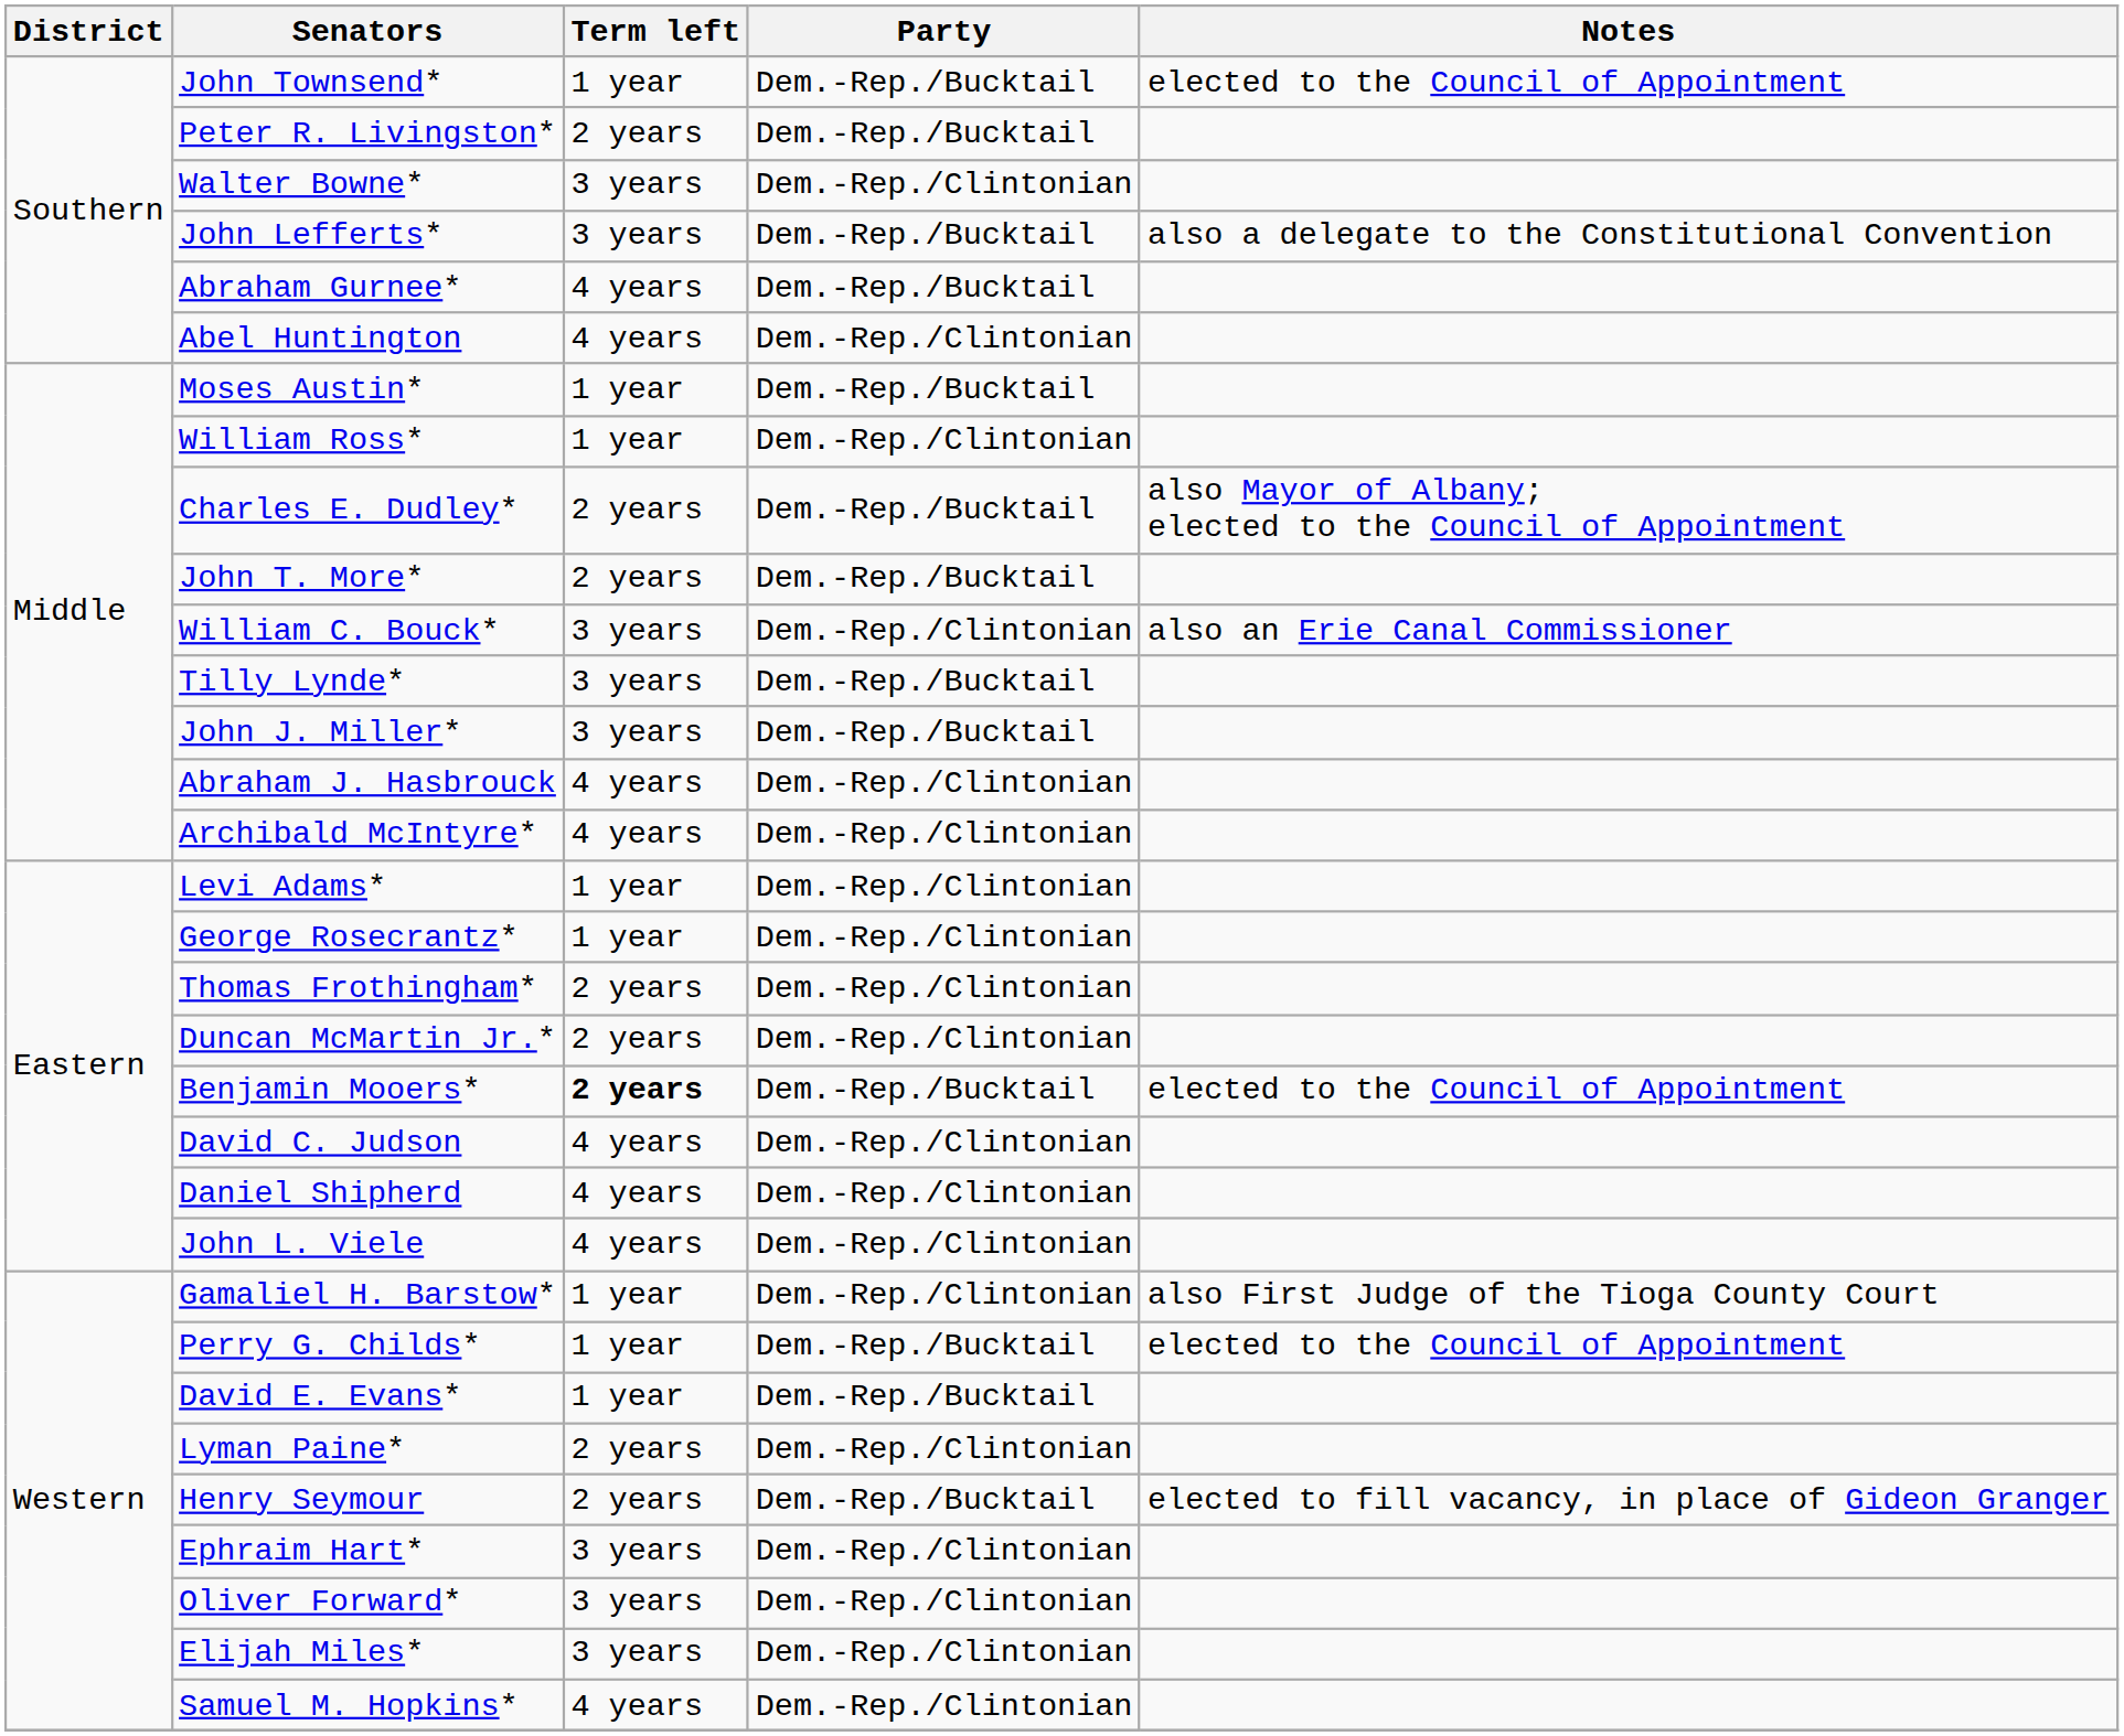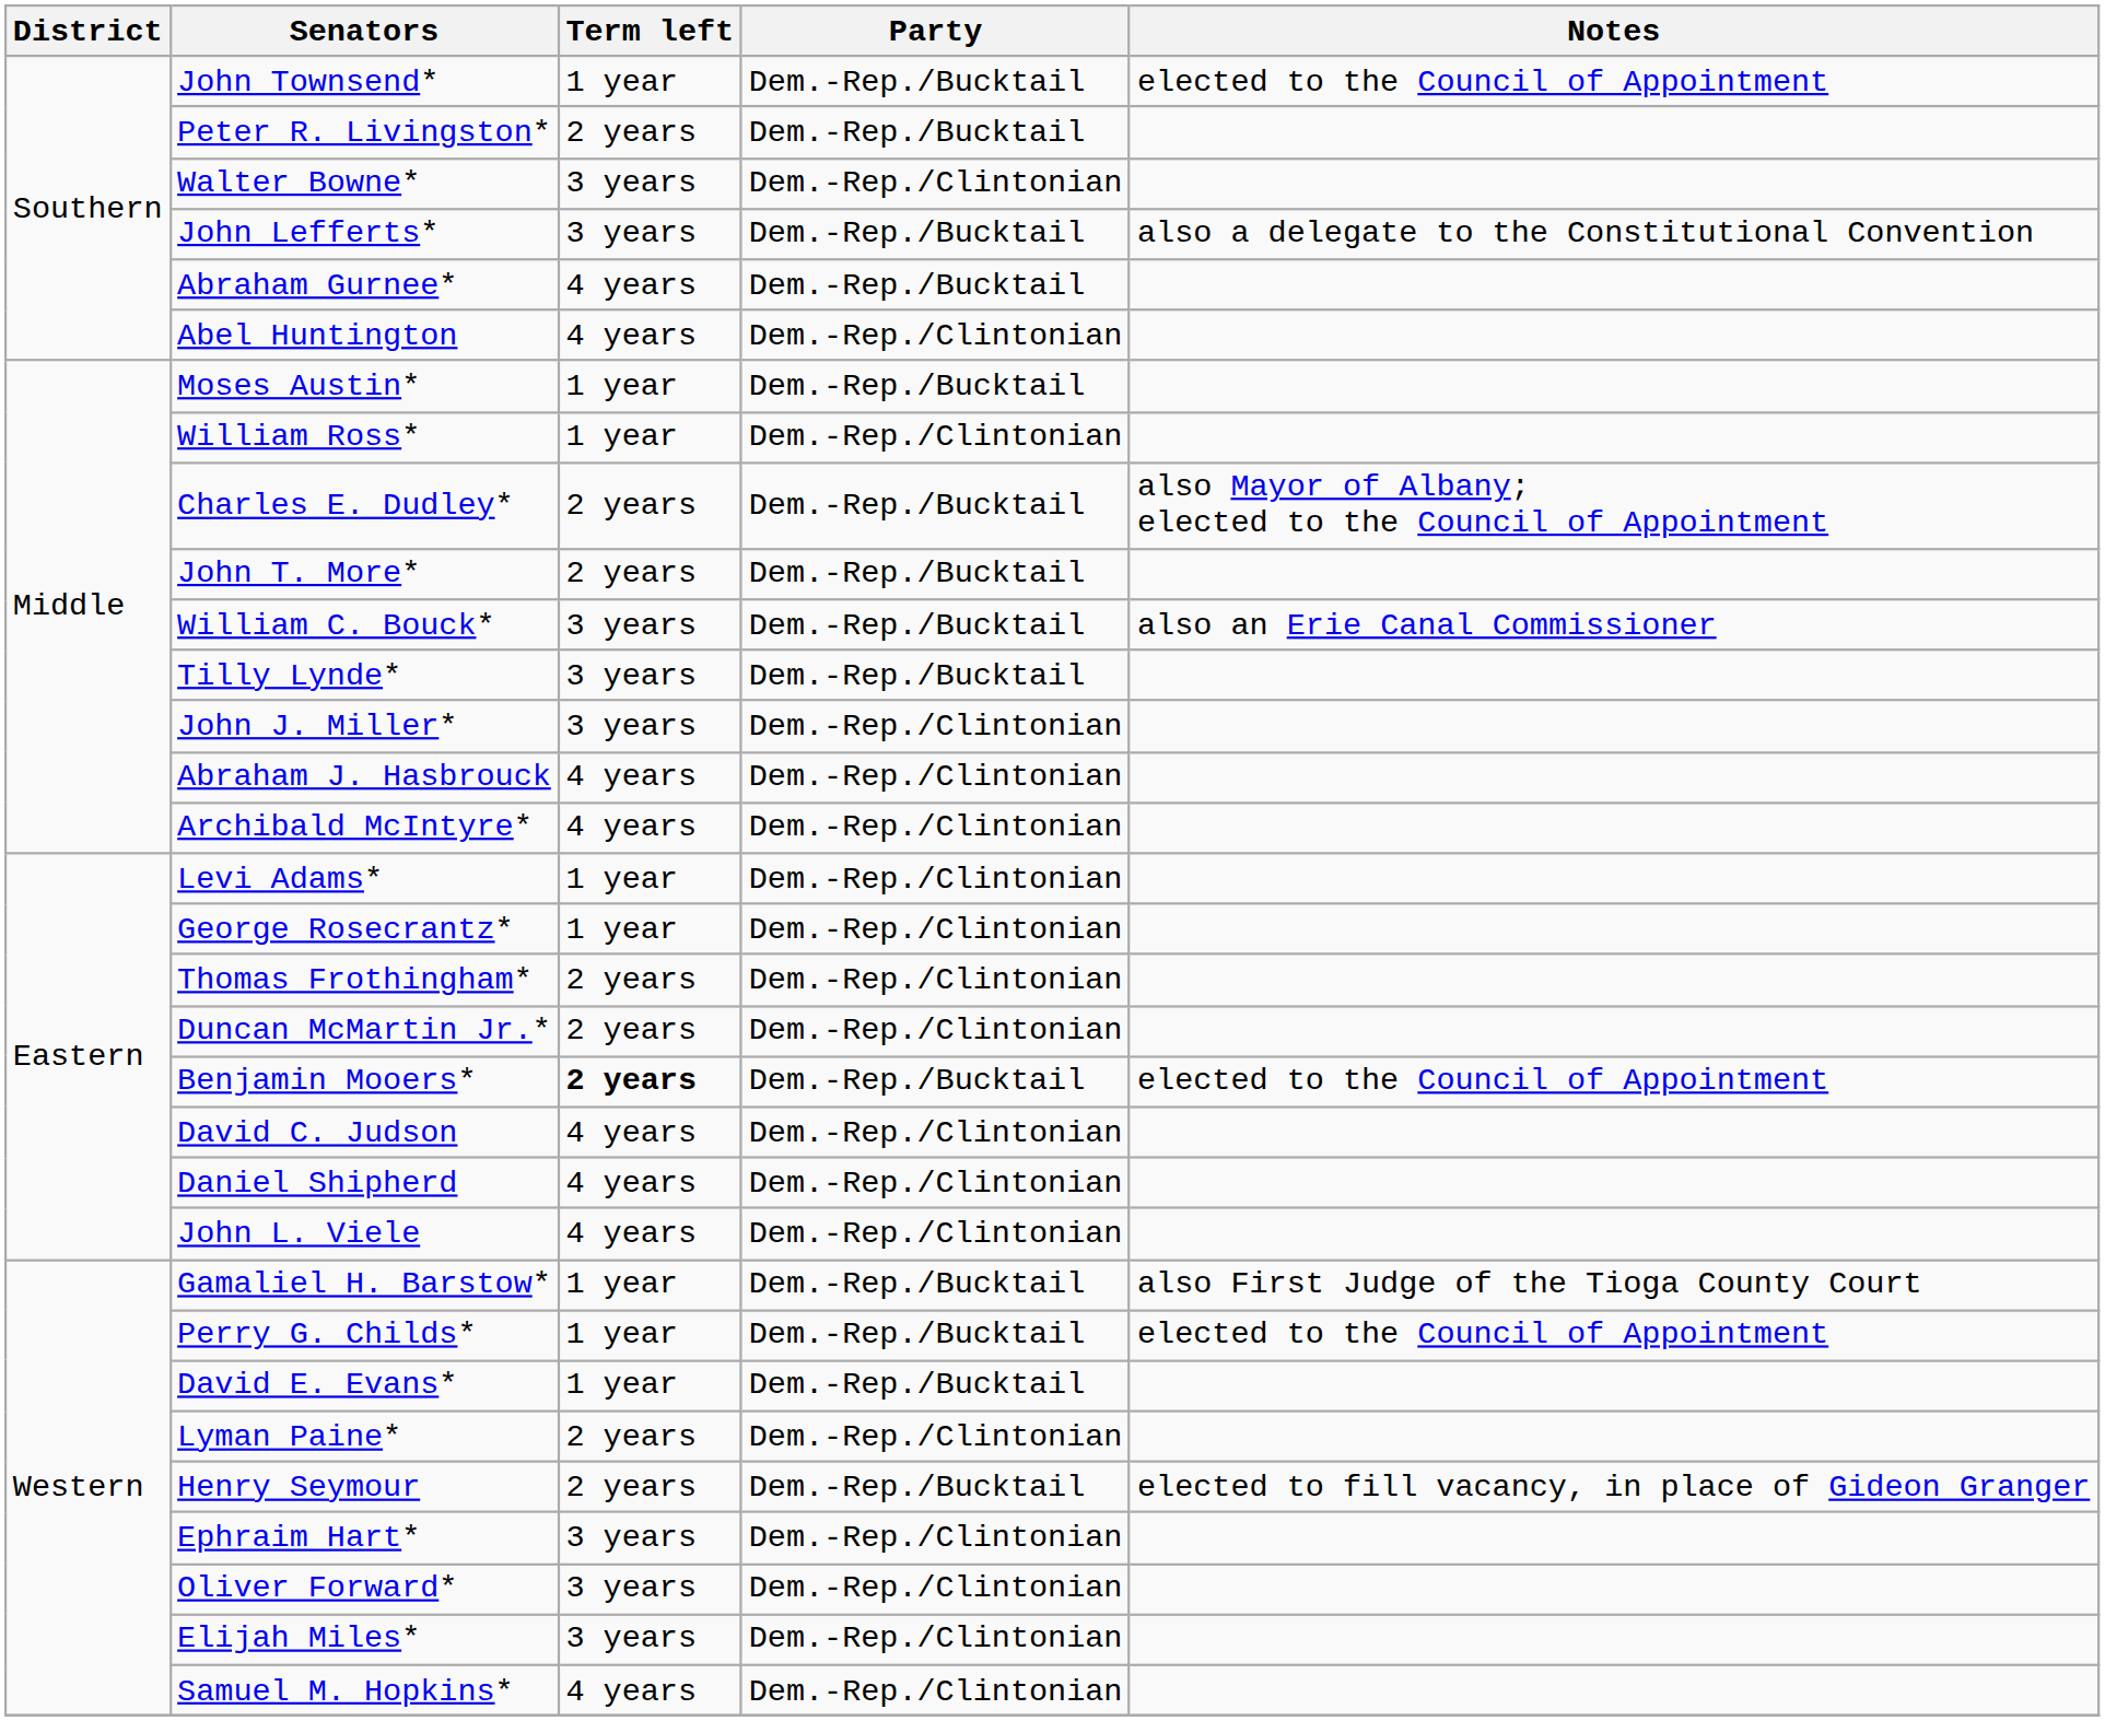 <table class=wikitable>
 <tr>
 <th>District</th>
 <th>Senators</th>
 <th>Term left</th>
 <th>Party</th>
 <th>Notes</th>
 </tr>
 <tr>
 <td rowspan="6">Southern</td>
 <td><a href='#'>John Townsend</a>*</td>
 <td>1 year</td>
 <td>Dem.-Rep./Bucktail</td>
 <td>elected to the <a href='#'>Council of Appointment</a></td>
 </tr>
 <tr>
 <td><a href='#'>Peter R. Livingston</a>*</td>
 <td>2 years</td>
 <td>Dem.-Rep./Bucktail</td>
 <td></td>
 </tr>
 <tr>
 <td><a href='#'>Walter Bowne</a>*</td>
 <td>3 years</td>
 <td>Dem.-Rep./Clintonian</td>
 <td></td>
 </tr>
 <tr>
 <td><a href='#'>John Lefferts</a>*</td>
 <td>3 years</td>
 <td>Dem.-Rep./Bucktail</td>
 <td>also a delegate to the Constitutional Convention</td>
 </tr>
 <tr>
 <td><a href='#'>Abraham Gurnee</a>*</td>
 <td>4 years</td>
 <td>Dem.-Rep./Bucktail</td>
 <td></td>
 </tr>
 <tr>
 <td><a href='#'>Abel Huntington</a></td>
 <td>4 years</td>
 <td>Dem.-Rep./Clintonian</td>
 <td></td>
 </tr>
 <tr>
 <td rowspan="9">Middle</td>
 <td><a href='#'>Moses Austin</a>*</td>
 <td>1 year</td>
 <td>Dem.-Rep./Bucktail</td>
 <td></td>
 </tr>
 <tr>
 <td><a href='#'>William Ross</a>*</td>
 <td>1 year</td>
 <td>Dem.-Rep./Clintonian</td>
 <td></td>
 </tr>
 <tr>
 <td><a href='#'>Charles E. Dudley</a>*</td>
 <td>2 years</td>
 <td>Dem.-Rep./Bucktail</td>
 <td>also <a href='#'>Mayor of Albany</a>; <br>elected to the <a href='#'>Council of Appointment</a></td>
 </tr>
 <tr>
 <td><a href='#'>John T. More</a>*</td>
 <td>2 years</td>
 <td>Dem.-Rep./Bucktail</td>
 <td></td>
 </tr>
 <tr>
 <td><a href='#'>William C. Bouck</a>*</td>
 <td>3 years</td>
-<td>Dem.-Rep./Clintonian</td>
+<td>Dem.-Rep./Bucktail</td>
 <td>also an <a href='#'>Erie Canal Commissioner</a></td>
 </tr>
 <tr>
 <td><a href='#'>Tilly Lynde</a>*</td>
 <td>3 years</td>
 <td>Dem.-Rep./Bucktail</td>
 <td></td>
 </tr>
 <tr>
 <td><a href='#'>John J. Miller</a>*</td>
 <td>3 years</td>
-<td>Dem.-Rep./Bucktail</td>
+<td>Dem.-Rep./Clintonian</td>
 <td></td>
 </tr>
 <tr>
 <td><a href='#'>Abraham J. Hasbrouck</a></td>
 <td>4 years</td>
 <td>Dem.-Rep./Clintonian</td>
 <td></td>
 </tr>
 <tr>
 <td><a href='#'>Archibald McIntyre</a>*</td>
 <td>4 years</td>
 <td>Dem.-Rep./Clintonian</td>
 <td></td>
 </tr>
 <tr>
 <td rowspan="8">Eastern</td>
 <td><a href='#'>Levi Adams</a>*</td>
 <td>1 year</td>
 <td>Dem.-Rep./Clintonian</td>
 <td></td>
 </tr>
 <tr>
 <td><a href='#'>George Rosecrantz</a>*</td>
 <td>1 year</td>
 <td>Dem.-Rep./Clintonian</td>
 <td></td>
 </tr>
 <tr>
 <td><a href='#'>Thomas Frothingham</a>*</td>
 <td>2 years</td>
 <td>Dem.-Rep./Clintonian</td>
 <td></td>
 </tr>
 <tr>
 <td><a href='#'>Duncan McMartin Jr.</a>*</td>
 <td>2 years</td>
 <td>Dem.-Rep./Clintonian</td>
 <td></td>
 </tr>
 <tr>
 <td><a href='#'>Benjamin Mooers</a>*</td>
 <td><strong>2 years</strong></td>
 <td>Dem.-Rep./Bucktail</td>
 <td>elected to the <a href='#'>Council of Appointment</a></td>
 </tr>
 <tr>
 <td><a href='#'>David C. Judson</a></td>
 <td>4 years</td>
 <td>Dem.-Rep./Clintonian</td>
 <td></td>
 </tr>
 <tr>
 <td><a href='#'>Daniel Shipherd</a></td>
 <td>4 years</td>
 <td>Dem.-Rep./Clintonian</td>
 <td></td>
 </tr>
 <tr>
 <td><a href='#'>John L. Viele</a></td>
 <td>4 years</td>
 <td>Dem.-Rep./Clintonian</td>
 <td></td>
 </tr>
 <tr>
 <td rowspan="9">Western</td>
 <td><a href='#'>Gamaliel H. Barstow</a>*</td>
 <td>1 year</td>
-<td>Dem.-Rep./Clintonian</td>
+<td>Dem.-Rep./Bucktail</td>
 <td>also First Judge of the Tioga County Court</td>
 </tr>
 <tr>
 <td><a href='#'>Perry G. Childs</a>*</td>
 <td>1 year</td>
 <td>Dem.-Rep./Bucktail</td>
 <td>elected to the <a href='#'>Council of Appointment</a></td>
 </tr>
 <tr>
 <td><a href='#'>David E. Evans</a>*</td>
 <td>1 year</td>
 <td>Dem.-Rep./Bucktail</td>
 <td></td>
 </tr>
 <tr>
 <td><a href='#'>Lyman Paine</a>*</td>
 <td>2 years</td>
 <td>Dem.-Rep./Clintonian</td>
 <td></td>
 </tr>
 <tr>
 <td><a href='#'>Henry Seymour</a></td>
 <td>2 years</td>
 <td>Dem.-Rep./Bucktail</td>
 <td>elected to fill vacancy, in place of <a href='#'>Gideon Granger</a></td>
 </tr>
 <tr>
 <td><a href='#'>Ephraim Hart</a>*</td>
 <td>3 years</td>
 <td>Dem.-Rep./Clintonian</td>
 <td></td>
 </tr>
 <tr>
 <td><a href='#'>Oliver Forward</a>*</td>
 <td>3 years</td>
 <td>Dem.-Rep./Clintonian</td>
 <td></td>
 </tr>
 <tr>
 <td><a href='#'>Elijah Miles</a>*</td>
 <td>3 years</td>
 <td>Dem.-Rep./Clintonian</td>
 <td></td>
 </tr>
 <tr>
 <td><a href='#'>Samuel M. Hopkins</a>*</td>
 <td>4 years</td>
 <td>Dem.-Rep./Clintonian</td>
 <td></td>
 </tr>
 <tr>
 </tr>
 </table>
